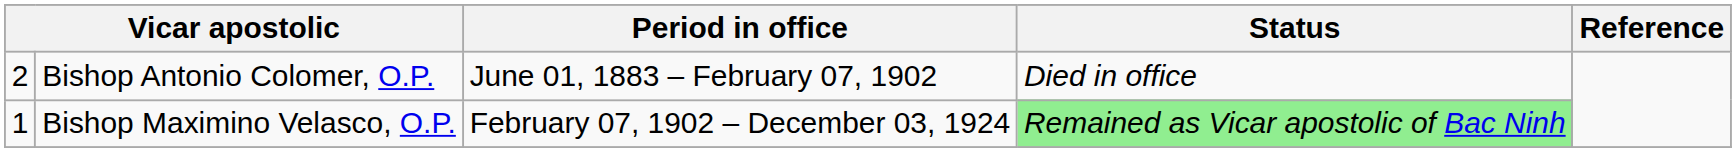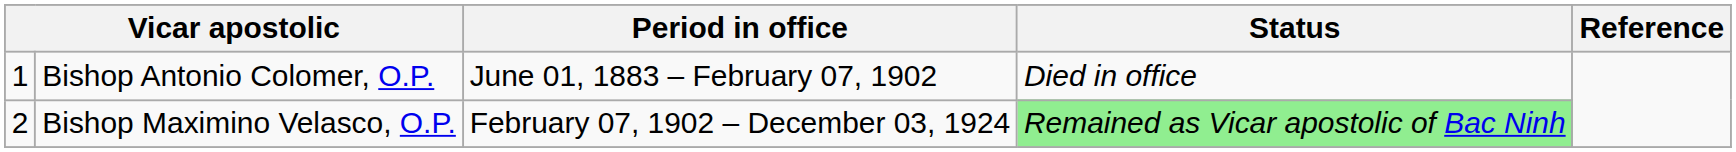 <table class="wikitable">
 <tr>
 <th colspan="2">Vicar apostolic</th>
 <th>Period in office</th>
 <th>Status</th>
 <th>Reference</th>
 </tr>
 <tr>
-<td>2</td>
+<td>1</td>
 <td>Bishop Antonio Colomer, <a href='#'>O.P.</a></td>
 <td>June 01, 1883 – February 07, 1902</td>
 <td><em>Died in office</em></td>
 <td rowspan=2></td>
 </tr>
 <tr>
-<td>1</td>
+<td>2</td>
 <td>Bishop Maximino Velasco, <a href='#'>O.P.</a></td>
 <td>February 07, 1902 – December 03, 1924</td>
 <td style="background: lightgreen;"><em>Remained as Vicar apostolic of <a href='#'>Bac Ninh</a></em></td>
 </tr>
 </table>
